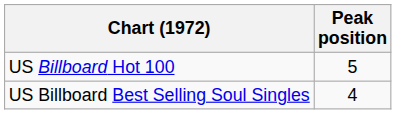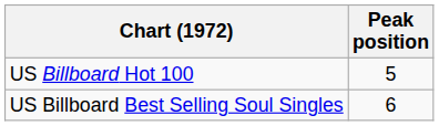 <table class="wikitable sortable">
 <tr>
 <th>Chart (1972)</th>
 <th>Peak<br>position</th>
 </tr>
 <tr>
 <td align="left">US <a href='#'><em>Billboard</em> Hot 100</a></td>
 <td align="center">5</td>
 </tr>
 <tr>
 <td align="left">US  Billboard <a href='#'>Best Selling Soul Singles</a></td>
-<td align="center">4</td>
+<td align="center">6</td>
 </tr>
 </table>
